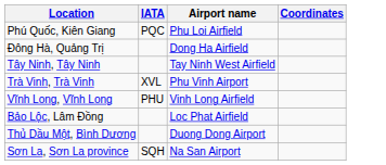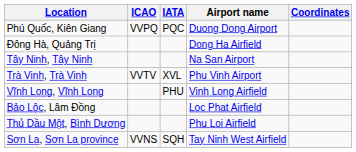 <table class="wikitable sortable" style="font-size:95%;">
 <tr>
 <th><a href='#'>Location</a></th>
+<th><a href='#'>ICAO</a></th>
 <th><a href='#'>IATA</a></th>
 <th>Airport name</th>
 <th><a href='#'>Coordinates</a></th>
 </tr>
 <tr>
 <td>Phú Quốc, Kiên Giang</td>
+<td>VVPQ</td>
 <td>PQC</td>
-<td><a href='#'>Phu Loi Airfield</a></td>
+<td><a href='#'>Duong Dong Airport</a></td>
 <td></td>
 </tr>
 <tr>
 <td>Đông Hà, Quảng Trị</td>
+<td></td>
 <td></td>
 <td><a href='#'>Dong Ha Airfield</a></td>
 <td></td>
 </tr>
 <tr>
 <td><a href='#'>Tây Ninh</a>, <a href='#'>Tây Ninh</a></td>
 <td></td>
-<td><a href='#'>Tay Ninh West Airfield</a></td>
+<td></td>
+<td><a href='#'>Na San Airport</a></td>
 <td></td>
 </tr>
 <tr>
 <td><a href='#'>Trà Vinh</a>, <a href='#'>Trà Vinh</a></td>
+<td>VVTV</td>
 <td>XVL</td>
 <td><a href='#'>Phu Vinh Airport</a></td>
 <td></td>
 </tr>
 <tr>
 <td><a href='#'>Vĩnh Long</a>, <a href='#'>Vĩnh Long</a></td>
+<td></td>
 <td>PHU</td>
 <td><a href='#'>Vinh Long Airfield</a></td>
 <td></td>
 </tr>
 <tr>
 <td><a href='#'>Bảo Lộc</a>, Lâm Đồng</td>
 <td></td>
+<td></td>
 <td><a href='#'>Loc Phat Airfield</a></td>
 <td></td>
 </tr>
 <tr>
 <td><a href='#'>Thủ Dầu Một</a>, <a href='#'>Bình Dương</a></td>
 <td></td>
-<td><a href='#'>Duong Dong Airport</a></td>
+<td></td>
+<td><a href='#'>Phu Loi Airfield</a></td>
 <td></td>
 </tr>
 <tr>
 <td><a href='#'>Sơn La</a>, <a href='#'>Sơn La province</a></td>
+<td>VVNS</td>
 <td>SQH</td>
-<td><a href='#'>Na San Airport</a></td>
+<td><a href='#'>Tay Ninh West Airfield</a></td>
 <td></td>
 </tr>
 </table>
